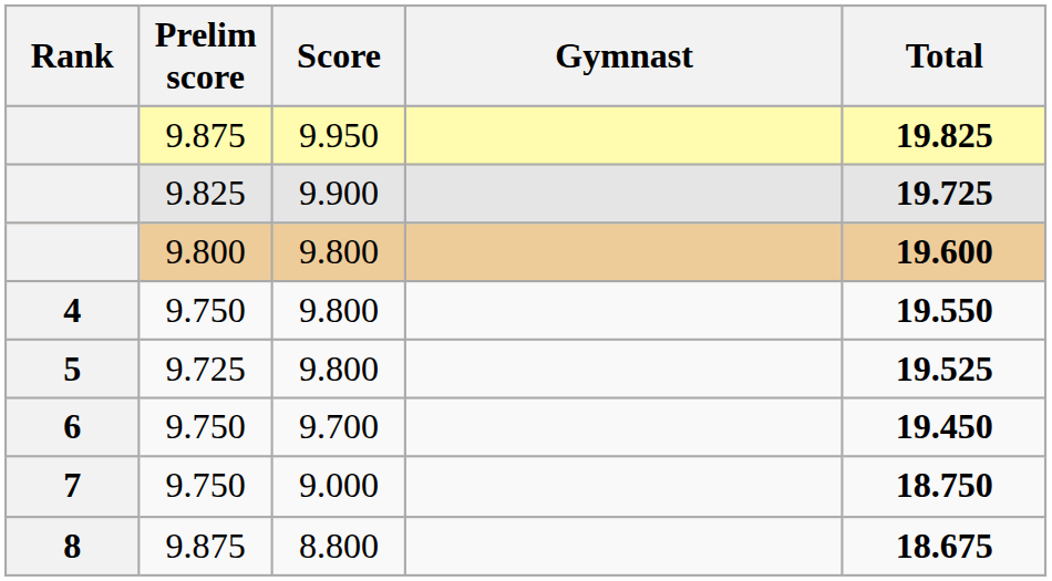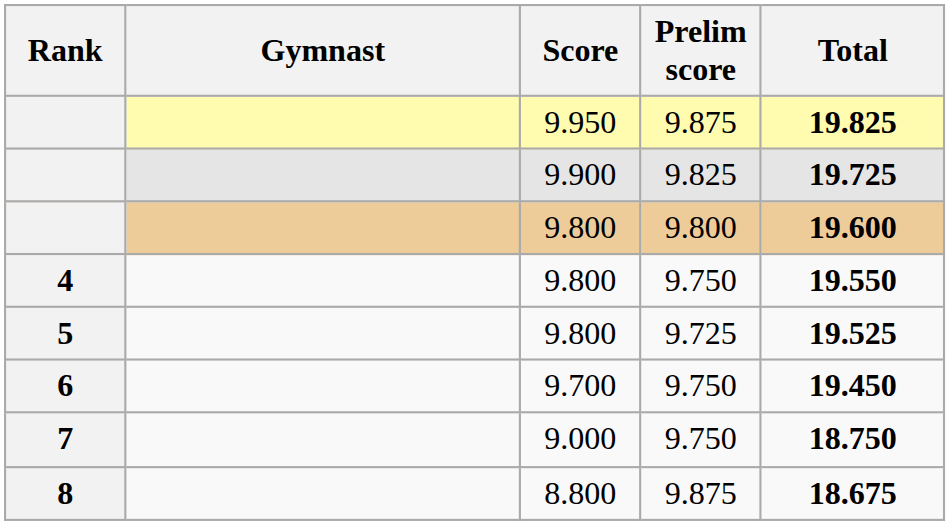 <table class="wikitable sortable" style="text-align:center; font-size:95%">
 <tr>
 <th scope="col" style="width:50px;">Rank</th>
+<th scope="col" style="width:180px;">Gymnast</th>
+<th scope="col" style="width:50px;">Score</th>
 <th scope="col" style="width:50px;">Prelim score</th>
-<th scope="col" style="width:50px;">Score</th>
-<th scope="col" style="width:180px;">Gymnast</th>
 <th scope="col" style="width:80px;">Total</th>
 </tr>
 <tr style="background:#fffcaf;">
 <th scope=row style="text-align:center"></th>
+<td style="text-align:left;"></td>
+<td>9.950</td>
 <td>9.875</td>
-<td>9.950</td>
-<td style="text-align:left;"></td>
 <td><strong>19.825</strong></td>
 </tr>
 <tr style="background:#e5e5e5;">
 <th scope=row style="text-align:center"></th>
+<td style="text-align:left;"></td>
+<td>9.900</td>
 <td>9.825</td>
-<td>9.900</td>
-<td style="text-align:left;"></td>
 <td><strong>19.725</strong></td>
 </tr>
 <tr style="background:#ec9;">
 <th scope=row style="text-align:center"></th>
+<td style="text-align:left;"></td>
 <td>9.800</td>
 <td>9.800</td>
-<td style="text-align:left;"></td>
 <td><strong>19.600</strong></td>
 </tr>
 <tr>
 <th scope=row style="text-align:center">4</th>
+<td style="text-align:left;"></td>
+<td>9.800</td>
 <td>9.750</td>
-<td>9.800</td>
-<td style="text-align:left;"></td>
 <td><strong>19.550</strong></td>
 </tr>
 <tr>
 <th scope=row style="text-align:center">5</th>
+<td style="text-align:left;"></td>
+<td>9.800</td>
 <td>9.725</td>
-<td>9.800</td>
-<td style="text-align:left;"></td>
 <td><strong>19.525</strong></td>
 </tr>
 <tr>
 <th scope=row style="text-align:center">6</th>
+<td style="text-align:left;"></td>
+<td>9.700</td>
 <td>9.750</td>
-<td>9.700</td>
-<td style="text-align:left;"></td>
 <td><strong>19.450</strong></td>
 </tr>
 <tr>
 <th scope=row style="text-align:center">7</th>
+<td style="text-align:left;"></td>
+<td>9.000</td>
 <td>9.750</td>
-<td>9.000</td>
-<td style="text-align:left;"></td>
 <td><strong>18.750</strong></td>
 </tr>
 <tr>
 <th scope=row style="text-align:center">8</th>
+<td style="text-align:left;"></td>
+<td>8.800</td>
 <td>9.875</td>
-<td>8.800</td>
-<td style="text-align:left;"></td>
 <td><strong>18.675</strong></td>
 </tr>
 </table>
